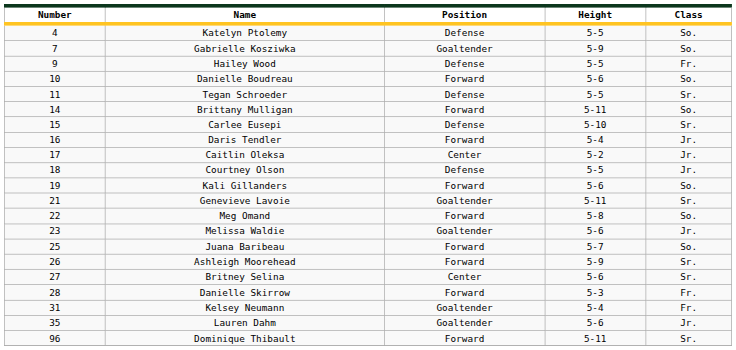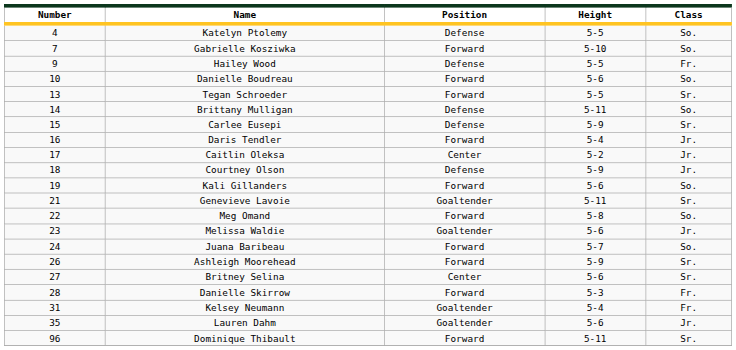 <table class="wikitable" width="80%">
 <tr style="background:#fff; border-top:#0C371D 5px solid; border-bottom:#FFC422 5px solid; text-align:center;">
 <td><strong>Number</strong></td>
 <td><strong>Name</strong></td>
 <td><strong>Position</strong></td>
 <td><strong>Height</strong></td>
 <td><strong>Class</strong></td>
 </tr>
 <tr align="center" bgcolor="">
 <td>4</td>
 <td>Katelyn Ptolemy</td>
 <td>Defense</td>
 <td>5-5</td>
 <td>So.</td>
 </tr>
 <tr align="center" bgcolor="">
 <td>7</td>
 <td>Gabrielle Kosziwka</td>
-<td>Goaltender</td>
-<td>5-9</td>
+<td>Forward</td>
+<td>5-10</td>
 <td>So.</td>
 </tr>
 <tr align="center" bgcolor="">
 <td>9</td>
 <td>Hailey Wood</td>
 <td>Defense</td>
 <td>5-5</td>
 <td>Fr.</td>
 </tr>
 <tr align="center" bgcolor="">
 <td>10</td>
 <td>Danielle Boudreau</td>
 <td>Forward</td>
 <td>5-6</td>
 <td>So.</td>
 </tr>
 <tr align="center" bgcolor="">
-<td>11</td>
+<td>13</td>
 <td>Tegan Schroeder</td>
-<td>Defense</td>
+<td>Forward</td>
 <td>5-5</td>
 <td>Sr.</td>
 </tr>
 <tr align="center" bgcolor="">
 <td>14</td>
 <td>Brittany Mulligan</td>
-<td>Forward</td>
+<td>Defense</td>
 <td>5-11</td>
 <td>So.</td>
 </tr>
 <tr align="center" bgcolor="">
 <td>15</td>
 <td>Carlee Eusepi</td>
 <td>Defense</td>
-<td>5-10</td>
+<td>5-9</td>
 <td>Sr.</td>
 </tr>
 <tr align="center" bgcolor="">
 <td>16</td>
 <td>Daris Tendler</td>
 <td>Forward</td>
 <td>5-4</td>
 <td>Jr.</td>
 </tr>
 <tr align="center" bgcolor="">
 <td>17</td>
 <td>Caitlin Oleksa</td>
 <td>Center</td>
 <td>5-2</td>
 <td>Jr.</td>
 </tr>
 <tr align="center" bgcolor="">
 <td>18</td>
 <td>Courtney Olson</td>
 <td>Defense</td>
-<td>5-5</td>
+<td>5-9</td>
 <td>Jr.</td>
 </tr>
 <tr align="center" bgcolor="">
 <td>19</td>
 <td>Kali Gillanders</td>
 <td>Forward</td>
 <td>5-6</td>
 <td>So.</td>
 </tr>
 <tr align="center" bgcolor="">
 <td>21</td>
 <td>Genevieve Lavoie</td>
 <td>Goaltender</td>
 <td>5-11</td>
 <td>Sr.</td>
 </tr>
 <tr align="center" bgcolor="">
 <td>22</td>
 <td>Meg Omand</td>
 <td>Forward</td>
 <td>5-8</td>
 <td>So.</td>
 </tr>
 <tr align="center" bgcolor="">
 <td>23</td>
 <td>Melissa Waldie</td>
 <td>Goaltender</td>
 <td>5-6</td>
 <td>Jr.</td>
 </tr>
 <tr align="center" bgcolor="">
-<td>25</td>
+<td>24</td>
 <td>Juana Baribeau</td>
 <td>Forward</td>
 <td>5-7</td>
 <td>So.</td>
 </tr>
 <tr align="center" bgcolor="">
 <td>26</td>
 <td>Ashleigh Moorehead</td>
 <td>Forward</td>
 <td>5-9</td>
 <td>Sr.</td>
 </tr>
 <tr align="center" bgcolor="">
 <td>27</td>
 <td>Britney Selina</td>
 <td>Center</td>
 <td>5-6</td>
 <td>Sr.</td>
 </tr>
 <tr align="center" bgcolor="">
 <td>28</td>
 <td>Danielle Skirrow</td>
 <td>Forward</td>
 <td>5-3</td>
 <td>Fr.</td>
 </tr>
 <tr align="center" bgcolor="">
 <td>31</td>
 <td>Kelsey Neumann</td>
 <td>Goaltender</td>
 <td>5-4</td>
 <td>Fr.</td>
 </tr>
 <tr align="center" bgcolor="">
 <td>35</td>
 <td>Lauren Dahm</td>
 <td>Goaltender</td>
 <td>5-6</td>
 <td>Jr.</td>
 </tr>
 <tr align="center" bgcolor="">
 <td>96</td>
 <td>Dominique Thibault</td>
 <td>Forward</td>
 <td>5-11</td>
 <td>Sr.</td>
 </tr>
 <tr align="center" bgcolor="">
 </tr>
 </table>
